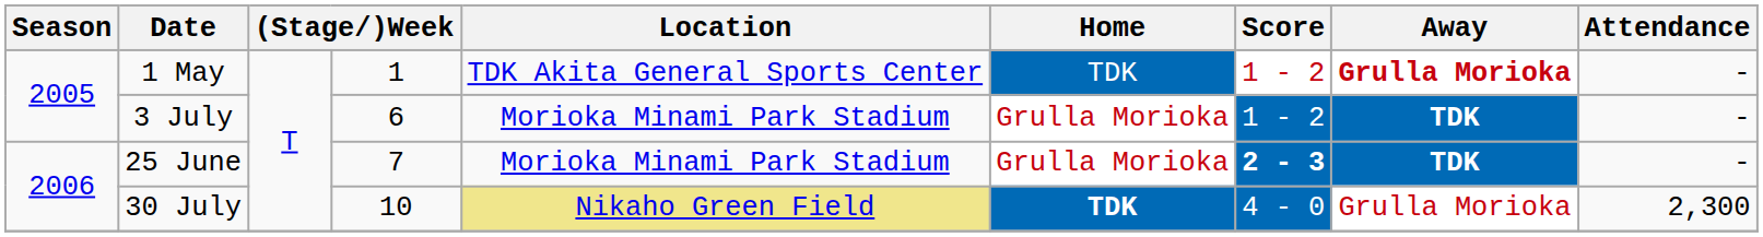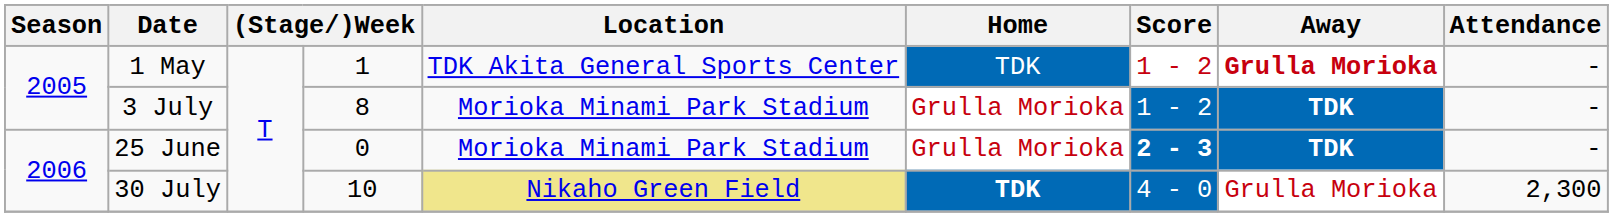 <table class="wikitable" style="border-collapse:collapse; text-align:center; font-size:100%;">
 <tr>
 <th>Season</th>
 <th>Date</th>
 <th colspan="2">(Stage/)Week</th>
 <th>Location</th>
 <th>Home</th>
 <th>Score</th>
 <th>Away</th>
 <th>Attendance</th>
 </tr>
 <tr>
 <td rowspan="2"><a href='#'>2005</a></td>
 <td>1 May</td>
 <td rowspan="4"><a href='#'>T</a></td>
 <td>1</td>
 <td><a href='#'>TDK Akita General Sports Center</a></td>
 <td style="color:white; background:#006AB6;">TDK</td>
 <td style="color:#C7000E; background:#FFF;">1 - 2</td>
 <td style="color:#C7000E; background:#FFF;"><strong>Grulla Morioka</strong></td>
 <td align=right>-</td>
 </tr>
 <tr>
 <td>3 July</td>
-<td>6</td>
+<td>8</td>
 <td><a href='#'>Morioka Minami Park Stadium</a></td>
 <td style="color:#C7000E; background:#FFF;">Grulla Morioka</td>
 <td style="color:white; background:#006AB6;">1 - 2</td>
 <td style="color:white; background:#006AB6;"><strong>TDK</strong></td>
 <td align=right>-</td>
 </tr>
 <tr>
 <td rowspan="2"><a href='#'>2006</a></td>
 <td>25 June</td>
-<td>7</td>
+<td>0</td>
 <td><a href='#'>Morioka Minami Park Stadium</a></td>
 <td style="color:#C7000E; background:#FFF;">Grulla Morioka</td>
 <td style="color:white; background:#006AB6;"><strong>2 - 3</strong></td>
 <td style="color:white; background:#006AB6;"><strong>TDK</strong></td>
 <td align=right>-</td>
 </tr>
 <tr>
 <td>30 July</td>
 <td>10</td>
 <td style="background: khaki;"><a href='#'>Nikaho Green Field</a></td>
 <td style="color:white; background:#006AB6;"><strong>TDK</strong></td>
 <td style="color:white; background:#006AB6;">4 - 0</td>
 <td style="color:#C7000E; background:#FFF;">Grulla Morioka</td>
 <td align=right>2,300</td>
 </tr>
 <tr>
 </tr>
 </table>
